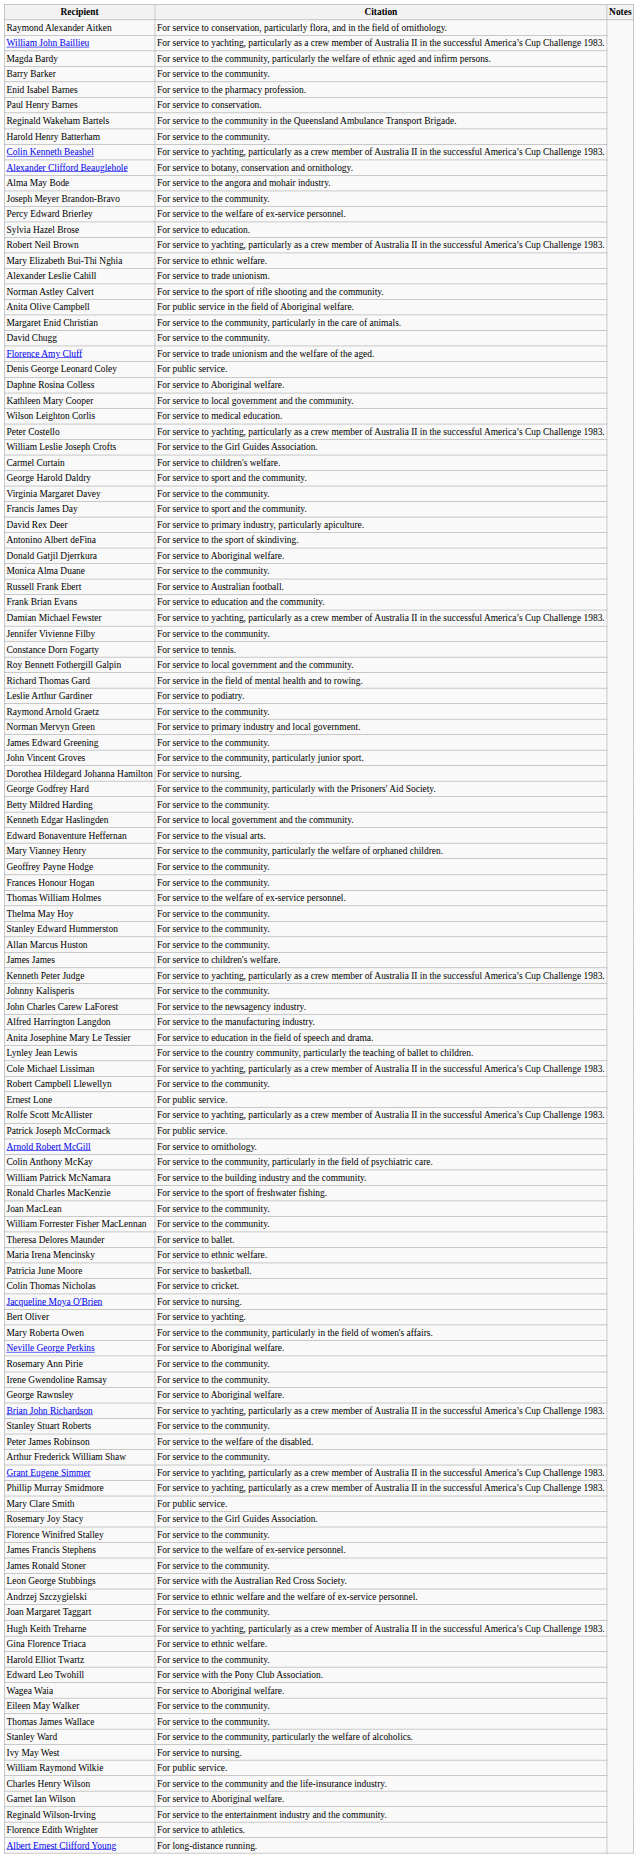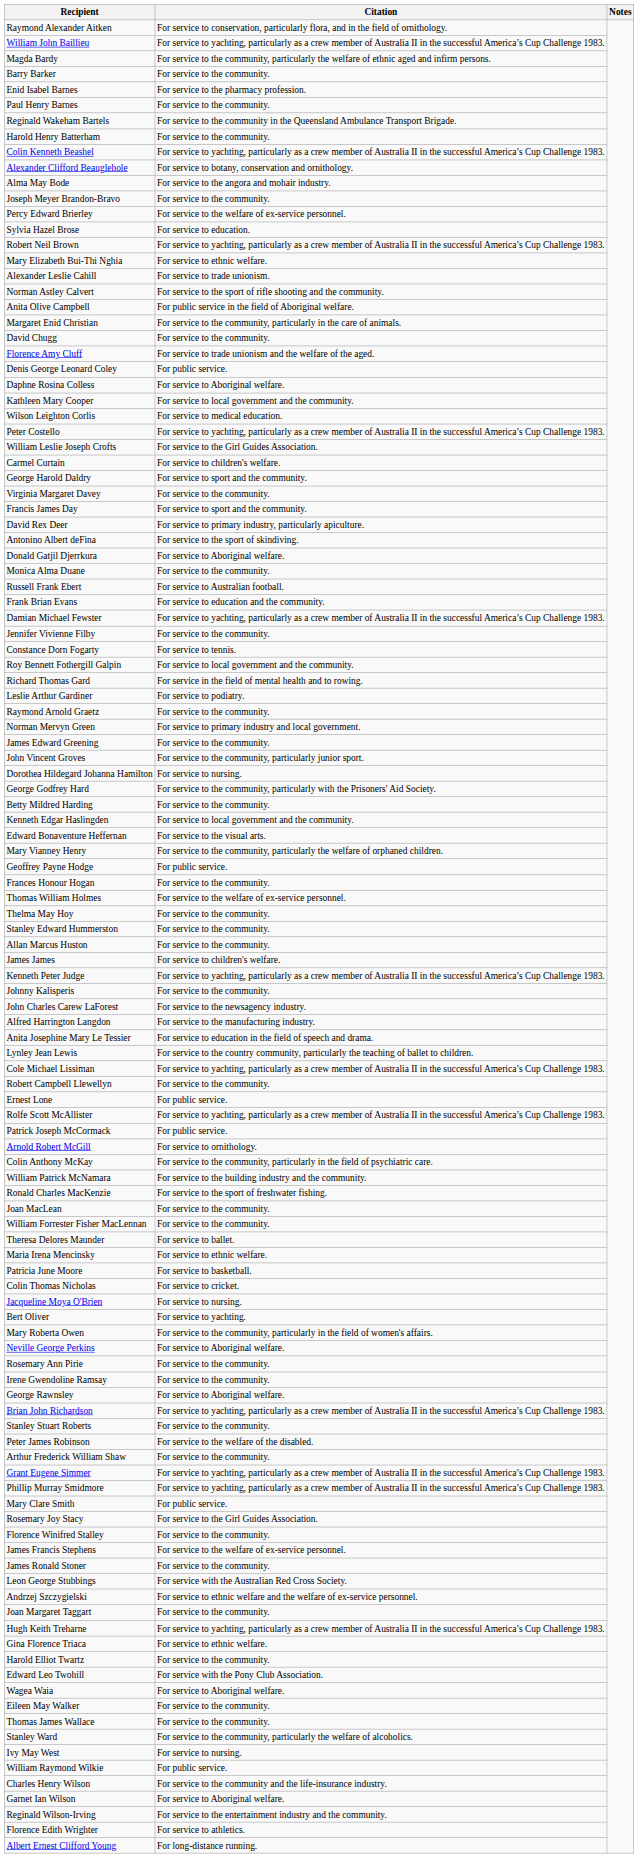 <table class="wikitable" style="font-size:95%;">
 <tr>
 <th>Recipient</th>
 <th>Citation</th>
 <th>Notes</th>
 </tr>
 <tr>
 <td>Raymond Alexander Aitken</td>
 <td>For service to conservation, particularly flora, and in the field of ornithology.</td>
 <td rowspan=150></td>
 </tr>
 <tr>
 <td><a href='#'>William John Baillieu</a></td>
 <td>For service to yachting, particularly as a crew member of Australia II in the successful America’s Cup Challenge 1983.</td>
 </tr>
 <tr>
 <td>Magda Bardy</td>
 <td>For service to the community, particularly the welfare of ethnic aged and infirm persons.</td>
 </tr>
 <tr>
 <td>Barry Barker</td>
 <td>For service to the community.</td>
 </tr>
 <tr>
 <td>Enid Isabel Barnes</td>
 <td>For service to the pharmacy profession.</td>
 </tr>
 <tr>
 <td>Paul Henry Barnes</td>
-<td>For service to conservation.</td>
+<td>For service to the community.</td>
 </tr>
 <tr>
 <td>Reginald Wakeham Bartels </td>
 <td>For service to the community in the Queensland Ambulance Transport Brigade.</td>
 </tr>
 <tr>
 <td>Harold Henry Batterham</td>
 <td>For service to the community.</td>
 </tr>
 <tr>
 <td><a href='#'>Colin Kenneth Beashel</a></td>
 <td>For service to yachting, particularly as a crew member of Australia II in the successful America’s Cup Challenge 1983.</td>
 </tr>
 <tr>
 <td><a href='#'>Alexander Clifford Beauglehole</a></td>
 <td>For service to botany, conservation and ornithology.</td>
 </tr>
 <tr>
 <td>Alma May Bode</td>
 <td>For service to the angora and mohair industry.</td>
 </tr>
 <tr>
 <td>Joseph Meyer Brandon-Bravo</td>
 <td>For service to the community.</td>
 </tr>
 <tr>
 <td>Percy Edward Brierley</td>
 <td>For service to the welfare of ex-service personnel.</td>
 </tr>
 <tr>
 <td>Sylvia Hazel Brose</td>
 <td>For service to education.</td>
 </tr>
 <tr>
 <td>Robert Neil Brown</td>
 <td>For service to yachting, particularly as a crew member of Australia II in the successful America’s Cup Challenge 1983.</td>
 </tr>
 <tr>
 <td> Mary Elizabeth Bui-Thi Nghia</td>
 <td>For service to ethnic welfare.</td>
 </tr>
 <tr>
 <td>Alexander Leslie Cahill</td>
 <td>For service to trade unionism.</td>
 </tr>
 <tr>
 <td>Norman Astley Calvert</td>
 <td>For service to the sport of rifle shooting and the community.</td>
 </tr>
 <tr>
 <td>Anita Olive Campbell</td>
 <td>For public service in the field of Aboriginal welfare.</td>
 </tr>
 <tr>
 <td> Margaret Enid Christian</td>
 <td>For service to the community, particularly in the care of animals.</td>
 </tr>
 <tr>
 <td>David Chugg </td>
 <td>For service to the community.</td>
 </tr>
 <tr>
 <td><a href='#'>Florence Amy Cluff</a></td>
 <td>For service to trade unionism and the welfare of the aged.</td>
 </tr>
 <tr>
 <td>Denis George Leonard Coley</td>
 <td>For public service.</td>
 </tr>
 <tr>
 <td>Daphne Rosina Colless</td>
 <td>For service to Aboriginal welfare.</td>
 </tr>
 <tr>
 <td>Kathleen Mary Cooper</td>
 <td>For service to local government and the community.</td>
 </tr>
 <tr>
 <td> Wilson Leighton Corlis</td>
 <td>For service to medical education.</td>
 </tr>
 <tr>
 <td> Peter Costello</td>
 <td>For service to yachting, particularly as a crew member of Australia II in the successful America’s Cup Challenge 1983.</td>
 </tr>
 <tr>
 <td>William Leslie Joseph Crofts</td>
 <td>For service to the Girl Guides Association.</td>
 </tr>
 <tr>
 <td>Carmel Curtain</td>
 <td>For service to children's welfare.</td>
 </tr>
 <tr>
 <td>George Harold Daldry</td>
 <td>For service to sport and the community.</td>
 </tr>
 <tr>
 <td>Virginia Margaret Davey</td>
 <td>For service to the community.</td>
 </tr>
 <tr>
 <td>Francis James Day</td>
 <td>For service to sport and the community.</td>
 </tr>
 <tr>
 <td>David Rex Deer</td>
 <td>For service to primary industry, particularly apiculture.</td>
 </tr>
 <tr>
 <td>Antonino Albert deFina</td>
 <td>For service to the sport of skindiving.</td>
 </tr>
 <tr>
 <td>Donald Gatjil Djerrkura</td>
 <td>For service to Aboriginal welfare.</td>
 </tr>
 <tr>
 <td>Monica Alma Duane</td>
 <td>For service to the community.</td>
 </tr>
 <tr>
 <td>Russell Frank Ebert</td>
 <td>For service to Australian football.</td>
 </tr>
 <tr>
 <td>Frank Brian Evans</td>
 <td>For service to education and the community.</td>
 </tr>
 <tr>
 <td>Damian Michael Fewster</td>
 <td>For service to yachting, particularly as a crew member of Australia II in the successful America’s Cup Challenge 1983.</td>
 </tr>
 <tr>
 <td>Jennifer Vivienne Filby</td>
 <td>For service to the community.</td>
 </tr>
 <tr>
 <td>Constance Dorn Fogarty</td>
 <td>For service to tennis.</td>
 </tr>
 <tr>
 <td>Roy Bennett Fothergill Galpin</td>
 <td>For service to local government and the community.</td>
 </tr>
 <tr>
 <td>Richard Thomas Gard</td>
 <td>For service in the field of mental health and to rowing.</td>
 </tr>
 <tr>
 <td>Leslie Arthur Gardiner</td>
 <td>For service to podiatry.</td>
 </tr>
 <tr>
 <td>Raymond Arnold Graetz </td>
 <td>For service to the community.</td>
 </tr>
 <tr>
 <td>Norman Mervyn Green</td>
 <td>For service to primary industry and local government.</td>
 </tr>
 <tr>
 <td>James Edward Greening</td>
 <td>For service to the community.</td>
 </tr>
 <tr>
 <td>John Vincent Groves</td>
 <td>For service to the community, particularly junior sport.</td>
 </tr>
 <tr>
 <td>Dorothea Hildegard Johanna Hamilton</td>
 <td>For service to nursing.</td>
 </tr>
 <tr>
 <td>George Godfrey Hard</td>
 <td>For service to the community, particularly with the Prisoners' Aid Society.</td>
 </tr>
 <tr>
 <td>Betty Mildred Harding</td>
 <td>For service to the community.</td>
 </tr>
 <tr>
 <td>Kenneth Edgar Haslingden</td>
 <td>For service to local government and the community.</td>
 </tr>
 <tr>
 <td>Edward Bonaventure Heffernan</td>
 <td>For service to the visual arts.</td>
 </tr>
 <tr>
 <td> Mary Vianney Henry</td>
 <td>For service to the community, particularly the welfare of orphaned children.</td>
 </tr>
 <tr>
 <td>Geoffrey Payne Hodge</td>
-<td>For service to the community.</td>
+<td>For public service.</td>
 </tr>
 <tr>
 <td>Frances Honour Hogan</td>
 <td>For service to the community.</td>
 </tr>
 <tr>
 <td>Thomas William Holmes</td>
 <td>For service to the welfare of ex-service personnel.</td>
 </tr>
 <tr>
 <td>Thelma May Hoy</td>
 <td>For service to the community.</td>
 </tr>
 <tr>
 <td>Stanley Edward Hummerston</td>
 <td>For service to the community.</td>
 </tr>
 <tr>
 <td>Allan Marcus Huston</td>
 <td>For service to the community.</td>
 </tr>
 <tr>
 <td>James James</td>
 <td>For service to children's welfare.</td>
 </tr>
 <tr>
 <td>Kenneth Peter Judge</td>
 <td>For service to yachting, particularly as a crew member of Australia II in the successful America’s Cup Challenge 1983.</td>
 </tr>
 <tr>
 <td>Johnny Kalisperis</td>
 <td>For service to the community.</td>
 </tr>
 <tr>
 <td>John Charles Carew LaForest</td>
 <td>For service to the newsagency industry.</td>
 </tr>
 <tr>
 <td>Alfred Harrington Langdon</td>
 <td>For service to the manufacturing industry.</td>
 </tr>
 <tr>
 <td>Anita Josephine Mary Le Tessier</td>
 <td>For service to education in the field of speech and drama.</td>
 </tr>
 <tr>
 <td>Lynley Jean Lewis</td>
 <td>For service to the country community, particularly the teaching of ballet to children.</td>
 </tr>
 <tr>
 <td>Cole Michael Lissiman</td>
 <td>For service to yachting, particularly as a crew member of Australia II in the successful America’s Cup Challenge 1983.</td>
 </tr>
 <tr>
 <td>Robert Campbell Llewellyn</td>
 <td>For service to the community.</td>
 </tr>
 <tr>
 <td>Ernest Lone</td>
 <td>For public service.</td>
 </tr>
 <tr>
 <td>Rolfe Scott McAllister</td>
 <td>For service to yachting, particularly as a crew member of Australia II in the successful America’s Cup Challenge 1983.</td>
 </tr>
 <tr>
 <td>Patrick Joseph McCormack</td>
 <td>For public service.</td>
 </tr>
 <tr>
 <td><a href='#'>Arnold Robert McGill</a></td>
 <td>For service to ornithology.</td>
 </tr>
 <tr>
 <td> Colin Anthony McKay</td>
 <td>For service to the community, particularly in the field of psychiatric care.</td>
 </tr>
 <tr>
 <td>William Patrick McNamara</td>
 <td>For service to the building industry and the community.</td>
 </tr>
 <tr>
 <td>Ronald Charles MacKenzie</td>
 <td>For service to the sport of freshwater fishing.</td>
 </tr>
 <tr>
 <td>Joan MacLean</td>
 <td>For service to the community.</td>
 </tr>
 <tr>
 <td>William Forrester Fisher MacLennan</td>
 <td>For service to the community.</td>
 </tr>
 <tr>
 <td>Theresa Delores Maunder</td>
 <td>For service to ballet.</td>
 </tr>
 <tr>
 <td>Maria Irena Mencinsky</td>
 <td>For service to ethnic welfare.</td>
 </tr>
 <tr>
 <td>Patricia June Moore</td>
 <td>For service to basketball.</td>
 </tr>
 <tr>
 <td>Colin Thomas Nicholas</td>
 <td>For service to cricket.</td>
 </tr>
 <tr>
 <td><a href='#'>Jacqueline Moya O'Brien</a></td>
 <td>For service to nursing.</td>
 </tr>
 <tr>
 <td>Bert Oliver</td>
 <td>For service to yachting.</td>
 </tr>
 <tr>
 <td>Mary Roberta Owen</td>
 <td>For service to the community, particularly in the field of women's affairs.</td>
 </tr>
 <tr>
 <td><a href='#'>Neville George Perkins</a></td>
 <td>For service to Aboriginal welfare.</td>
 </tr>
 <tr>
 <td>Rosemary Ann Pirie</td>
 <td>For service to the community.</td>
 </tr>
 <tr>
 <td>Irene Gwendoline Ramsay</td>
 <td>For service to the community.</td>
 </tr>
 <tr>
 <td>George Rawnsley</td>
 <td>For service to Aboriginal welfare.</td>
 </tr>
 <tr>
 <td><a href='#'>Brian John Richardson</a></td>
 <td>For service to yachting, particularly as a crew member of Australia II in the successful America’s Cup Challenge 1983.</td>
 </tr>
 <tr>
 <td>Stanley Stuart Roberts</td>
 <td>For service to the community.</td>
 </tr>
 <tr>
 <td> Peter James Robinson</td>
 <td>For service to the welfare of the disabled.</td>
 </tr>
 <tr>
 <td> Arthur Frederick William Shaw </td>
 <td>For service to the community.</td>
 </tr>
 <tr>
 <td><a href='#'>Grant Eugene Simmer</a></td>
 <td>For service to yachting, particularly as a crew member of Australia II in the successful America’s Cup Challenge 1983.</td>
 </tr>
 <tr>
 <td>Phillip Murray Smidmore</td>
 <td>For service to yachting, particularly as a crew member of Australia II in the successful America’s Cup Challenge 1983.</td>
 </tr>
 <tr>
 <td>Mary Clare Smith</td>
 <td>For public service.</td>
 </tr>
 <tr>
 <td>Rosemary Joy Stacy</td>
 <td>For service to the Girl Guides Association.</td>
 </tr>
 <tr>
 <td>Florence Winifred Stalley</td>
 <td>For service to the community.</td>
 </tr>
 <tr>
 <td>James Francis Stephens</td>
 <td>For service to the welfare of ex-service personnel.</td>
 </tr>
 <tr>
 <td>James Ronald Stoner</td>
 <td>For service to the community.</td>
 </tr>
 <tr>
 <td>Leon George Stubbings</td>
 <td>For service with the Australian Red Cross Society.</td>
 </tr>
 <tr>
 <td>Andrzej Szczygielski</td>
 <td>For service to ethnic welfare and the welfare of ex-service personnel.</td>
 </tr>
 <tr>
 <td>Joan Margaret Taggart</td>
 <td>For service to the community.</td>
 </tr>
 <tr>
 <td>Hugh Keith Treharne</td>
 <td>For service to yachting, particularly as a crew member of Australia II in the successful America’s Cup Challenge 1983.</td>
 </tr>
 <tr>
 <td>Gina Florence Triaca</td>
 <td>For service to ethnic welfare.</td>
 </tr>
 <tr>
 <td>Harold Elliot Twartz</td>
 <td>For service to the community.</td>
 </tr>
 <tr>
 <td>Edward Leo Twohill</td>
 <td>For service with the Pony Club Association.</td>
 </tr>
 <tr>
 <td>Wagea Waia</td>
 <td>For service to Aboriginal welfare.</td>
 </tr>
 <tr>
 <td>Eileen May Walker</td>
 <td>For service to the community.</td>
 </tr>
 <tr>
 <td>Thomas James Wallace</td>
 <td>For service to the community.</td>
 </tr>
 <tr>
 <td>Stanley Ward</td>
 <td>For service to the community, particularly the welfare of alcoholics.</td>
 </tr>
 <tr>
 <td>Ivy May West</td>
 <td>For service to nursing.</td>
 </tr>
 <tr>
 <td>William Raymond Wilkie</td>
 <td>For public service.</td>
 </tr>
 <tr>
 <td>Charles Henry Wilson</td>
 <td>For service to the community and the life-insurance industry.</td>
 </tr>
 <tr>
 <td>Garnet Ian Wilson</td>
 <td>For service to Aboriginal welfare.</td>
 </tr>
 <tr>
 <td>Reginald Wilson-Irving</td>
 <td>For service to the entertainment industry and the community.</td>
 </tr>
 <tr>
 <td>Florence Edith Wrighter </td>
 <td>For service to athletics.</td>
 </tr>
 <tr>
 <td><a href='#'>Albert Ernest Clifford Young</a></td>
 <td>For long-distance running.</td>
 </tr>
 </table>
